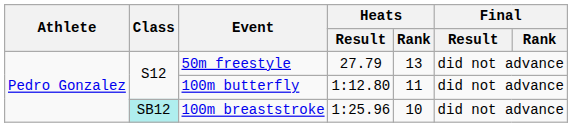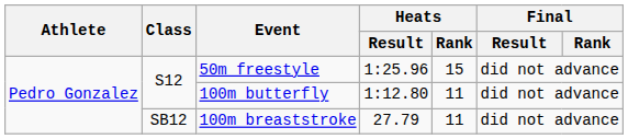 <table class=wikitable style="font-size:90%">
 <tr>
 <th rowspan="2">Athlete</th>
 <th rowspan="2">Class</th>
 <th rowspan="2">Event</th>
 <th colspan="2">Heats</th>
 <th colspan="2">Final</th>
 </tr>
 <tr>
 <th>Result</th>
 <th>Rank</th>
 <th>Result</th>
 <th>Rank</th>
 </tr>
 <tr>
 <td rowspan="3"><a href='#'>Pedro Gonzalez</a></td>
 <td rowspan="2" style="text-align:center;">S12</td>
 <td><a href='#'>50m freestyle</a></td>
-<td style="text-align:center;">27.79</td>
-<td style="text-align:center;">13</td>
+<td style="text-align:center;">1:25.96</td>
+<td style="text-align:center;">15</td>
 <td style="text-align:center;" colspan="2">did not advance</td>
 </tr>
 <tr>
 <td><a href='#'>100m butterfly</a></td>
 <td style="text-align:center;">1:12.80</td>
 <td style="text-align:center;">11</td>
 <td style="text-align:center;" colspan="2">did not advance</td>
 </tr>
 <tr>
-<td style="background: paleturquoise; text-align:center;">SB12</td>
+<td style="text-align:center;">SB12</td>
 <td><a href='#'>100m breaststroke</a></td>
-<td style="text-align:center;">1:25.96</td>
-<td style="text-align:center;">10</td>
+<td style="text-align:center;">27.79</td>
+<td style="text-align:center;">11</td>
 <td style="text-align:center;" colspan="2">did not advance</td>
 </tr>
 </table>
